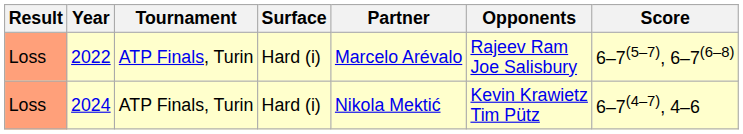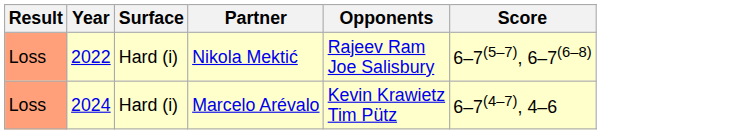 <table class="sortable wikitable">
 <tr>
 <th>Result</th>
 <th>Year</th>
-<th>Tournament</th>
 <th>Surface</th>
 <th>Partner</th>
 <th>Opponents</th>
 <th class="unsortable">Score</th>
 </tr>
 <tr bgcolor=#ffffcc>
 <td bgcolor=#ffa07a>Loss</td>
 <td><a href='#'>2022</a></td>
-<td><a href='#'>ATP Finals</a>, Turin</td>
 <td>Hard (i)</td>
-<td> <a href='#'>Marcelo Arévalo</a></td>
+<td> <a href='#'>Nikola Mektić</a></td>
 <td> <a href='#'>Rajeev Ram</a><br> <a href='#'>Joe Salisbury</a></td>
 <td>6–7<sup>(5–7)</sup>, 6–7<sup>(6–8)</sup></td>
 </tr>
 <tr bgcolor=ffffcc>
 <td bgcolor=#ffa07a>Loss</td>
 <td><a href='#'>2024</a></td>
-<td>ATP Finals, Turin</td>
 <td>Hard (i)</td>
-<td> <a href='#'>Nikola Mektić</a></td>
+<td> <a href='#'>Marcelo Arévalo</a></td>
 <td> <a href='#'>Kevin Krawietz</a><br> <a href='#'>Tim Pütz</a></td>
 <td>6–7<sup>(4–7)</sup>, 4–6</td>
 </tr>
 </table>
